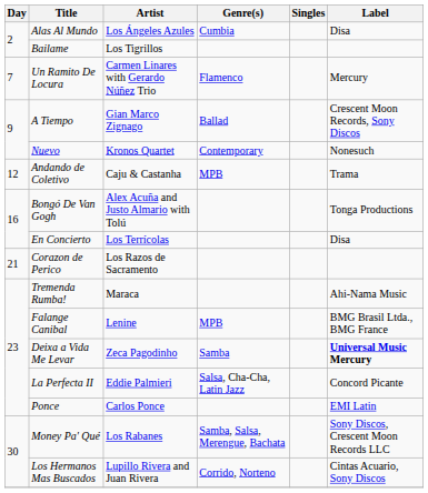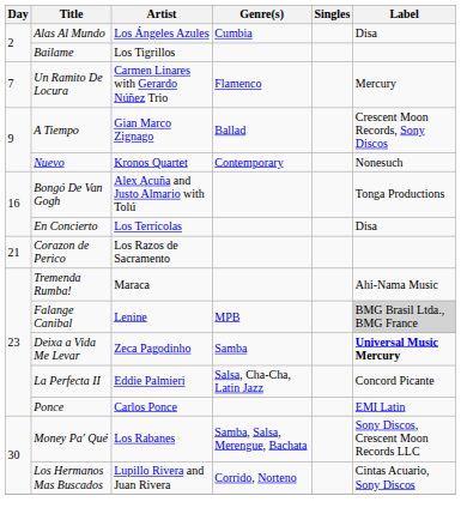 <table class="wikitable sortable" style="text-align: left;">
 <tr>
 <th>Day</th>
 <th>Title</th>
 <th>Artist</th>
 <th>Genre(s)</th>
 <th>Singles</th>
 <th>Label</th>
 </tr>
 <tr>
 <td rowspan="2">2</td>
 <td><em>Alas Al Mundo</em></td>
 <td><a href='#'>Los Ángeles Azules</a></td>
 <td><a href='#'>Cumbia</a></td>
 <td></td>
 <td>Disa</td>
 </tr>
 <tr>
 <td><em>Bailame</em></td>
 <td>Los Tigrillos</td>
 <td></td>
 <td></td>
 <td></td>
 </tr>
 <tr>
 <td>7</td>
 <td><em>Un Ramito De Locura</em></td>
 <td><a href='#'>Carmen Linares</a> with <a href='#'>Gerardo Núñez</a> Trio</td>
 <td><a href='#'>Flamenco</a></td>
 <td></td>
 <td>Mercury</td>
 </tr>
 <tr>
 <td rowspan="2">9</td>
 <td><em>A Tiempo</em></td>
 <td><a href='#'>Gian Marco Zignago</a></td>
 <td><a href='#'>Ballad</a></td>
 <td></td>
 <td>Crescent Moon Records, <a href='#'>Sony Discos</a></td>
 </tr>
 <tr>
 <td><em><a href='#'>Nuevo</a></em></td>
 <td><a href='#'>Kronos Quartet</a></td>
 <td><a href='#'>Contemporary</a></td>
 <td></td>
 <td>Nonesuch</td>
 </tr>
 <tr>
-<td>12</td>
-<td><em>Andando de Coletivo</em></td>
-<td>Caju & Castanha</td>
-<td><a href='#'>MPB</a></td>
-<td></td>
-<td>Trama</td>
-</tr>
-<tr>
 <td rowspan="2">16</td>
 <td><em>Bongó De Van Gogh</em></td>
 <td><a href='#'>Alex Acuña</a> and <a href='#'>Justo Almario</a> with Tolú</td>
 <td></td>
 <td></td>
 <td>Tonga Productions</td>
 </tr>
 <tr>
 <td><em>En Concierto</em></td>
 <td><a href='#'>Los Terrícolas</a></td>
 <td></td>
 <td></td>
 <td>Disa</td>
 </tr>
 <tr>
 <td>21</td>
 <td><em>Corazon de Perico</em></td>
 <td>Los Razos de Sacramento</td>
 <td></td>
 <td></td>
 <td></td>
 </tr>
 <tr>
 <td rowspan="5">23</td>
 <td><em>Tremenda Rumba!</em></td>
 <td>Maraca</td>
 <td></td>
 <td></td>
 <td>Ahi-Nama Music</td>
 </tr>
 <tr>
 <td><em>Falange Canibal</em></td>
 <td><a href='#'>Lenine</a></td>
 <td><a href='#'>MPB</a></td>
 <td></td>
-<td>BMG Brasil Ltda., BMG France</td>
+<td style="background: lightgrey;">BMG Brasil Ltda., BMG France</td>
 </tr>
 <tr>
 <td><em>Deixa a Vida Me Levar</em></td>
 <td><a href='#'>Zeca Pagodinho</a></td>
 <td><a href='#'>Samba</a></td>
 <td></td>
 <td><strong><a href='#'>Universal Music</a> Mercury</strong></td>
 </tr>
 <tr>
 <td><em>La Perfecta II</em></td>
 <td><a href='#'>Eddie Palmieri</a></td>
 <td><a href='#'>Salsa</a>, Cha-Cha, <a href='#'>Latin Jazz</a></td>
 <td></td>
 <td>Concord Picante</td>
 </tr>
 <tr>
 <td><em>Ponce</em></td>
 <td><a href='#'>Carlos Ponce</a></td>
 <td></td>
 <td></td>
 <td><a href='#'>EMI Latin</a></td>
 </tr>
 <tr>
 <td rowspan="2">30</td>
 <td><em>Money Pa' Qué</em></td>
 <td><a href='#'>Los Rabanes</a></td>
 <td><a href='#'>Samba</a>, <a href='#'>Salsa</a>, <a href='#'>Merengue</a>, <a href='#'>Bachata</a></td>
 <td></td>
 <td><a href='#'>Sony Discos</a>, Crescent Moon Records LLC</td>
 </tr>
 <tr>
 <td><em>Los Hermanos Mas Buscados</em></td>
 <td><a href='#'>Lupillo Rivera</a> and Juan Rivera</td>
 <td><a href='#'>Corrido</a>, <a href='#'>Norteno</a></td>
 <td></td>
 <td>Cintas  Acuario, <a href='#'>Sony Discos</a></td>
 </tr>
 <tr>
 </tr>
 </table>
